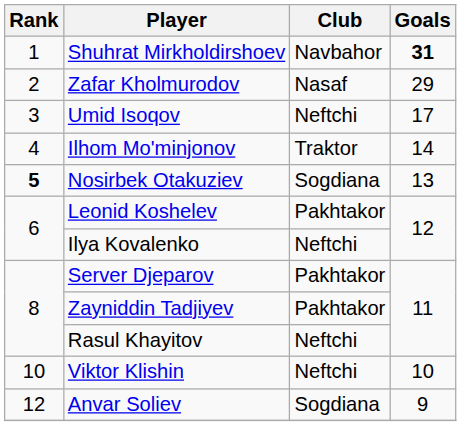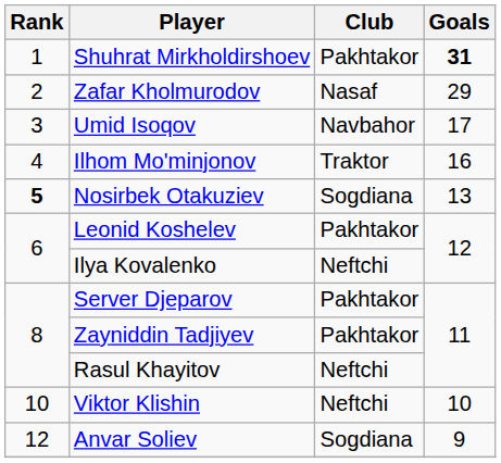 <table class="wikitable">
 <tr>
 <th>Rank</th>
 <th>Player</th>
 <th>Club</th>
 <th>Goals</th>
 </tr>
 <tr>
 <td align=center>1</td>
 <td> <a href='#'>Shuhrat Mirkholdirshoev</a></td>
-<td>Navbahor</td>
+<td>Pakhtakor</td>
 <td align=center><strong>31</strong></td>
 </tr>
 <tr>
 <td align=center>2</td>
 <td> <a href='#'>Zafar Kholmurodov</a></td>
 <td>Nasaf</td>
 <td align=center>29</td>
 </tr>
 <tr>
 <td align=center>3</td>
 <td> <a href='#'>Umid Isoqov</a></td>
-<td>Neftchi</td>
+<td>Navbahor</td>
 <td align=center>17</td>
 </tr>
 <tr>
 <td align=center>4</td>
 <td> <a href='#'>Ilhom Mo'minjonov</a></td>
 <td>Traktor</td>
-<td align=center>14</td>
+<td align=center>16</td>
 </tr>
 <tr>
 <td align=center><strong>5</strong></td>
 <td> <a href='#'>Nosirbek Otakuziev</a></td>
 <td>Sogdiana</td>
 <td align=center>13</td>
 </tr>
 <tr>
 <td rowspan=2 align=center>6</td>
 <td> <a href='#'>Leonid Koshelev</a></td>
 <td>Pakhtakor</td>
 <td rowspan=2 align=center>12</td>
 </tr>
 <tr>
 <td> Ilya Kovalenko</td>
 <td>Neftchi</td>
 </tr>
 <tr>
 <td rowspan=3 align=center>8</td>
 <td> <a href='#'>Server Djeparov</a></td>
 <td>Pakhtakor</td>
 <td rowspan=3 align=center>11</td>
 </tr>
 <tr>
 <td> <a href='#'>Zayniddin Tadjiyev</a></td>
 <td>Pakhtakor</td>
 </tr>
 <tr>
 <td> Rasul Khayitov</td>
 <td>Neftchi</td>
 </tr>
 <tr>
 <td align=center>10</td>
 <td> <a href='#'>Viktor Klishin</a></td>
 <td>Neftchi</td>
 <td align=center>10</td>
 </tr>
 <tr>
 <td align=center>12</td>
 <td> <a href='#'>Anvar Soliev</a></td>
 <td>Sogdiana</td>
 <td align=center>9</td>
 </tr>
 <tr>
 </tr>
 </table>
